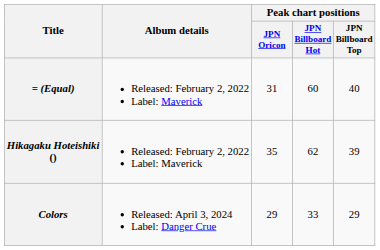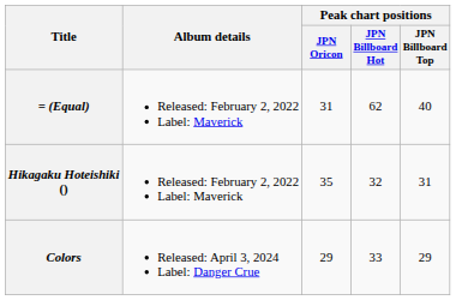 <table class="wikitable plainrowheaders">
 <tr>
 <th scope="col" rowspan="2">Title</th>
 <th scope="col" rowspan="2">Album details</th>
 <th scope="col" colspan="3">Peak chart positions</th>
 </tr>
 <tr>
 <th scope="col" style="width:4em;font-size:85%"><a href='#'>JPN<br>Oricon</a><br></th>
 <th scope="col" style="width:4em;font-size:85%"><a href='#'>JPN<br>Billboard<br>Hot</a><br></th>
 <th scope="col" style="width:4em;font-size:85%">JPN<br>Billboard<br>Top<br></th>
 </tr>
 <tr>
 <th scope="row"><em>= (Equal)</em></th>
 <td><br><ul><li>Released: February 2, 2022</li><li>Label: <a href='#'>Maverick</a></li></ul></td>
 <td align="center">31</td>
-<td align="center">60</td>
+<td align="center">62</td>
 <td align="center">40</td>
 </tr>
 <tr>
 <th scope="row"><em>Hikagaku Hoteishiki</em><br>()</th>
 <td><br><ul><li>Released: February 2, 2022</li><li>Label: Maverick</li></ul></td>
 <td align="center">35</td>
-<td align="center">62</td>
-<td align="center">39</td>
+<td align="center">32</td>
+<td align="center">31</td>
 </tr>
 <tr>
 <th scope="row"><em>Colors</em></th>
 <td><br><ul><li>Released: April 3, 2024</li><li>Label: <a href='#'>Danger Crue</a></li></ul></td>
 <td align="center">29</td>
 <td align="center">33</td>
 <td align="center">29</td>
 </tr>
 </table>
